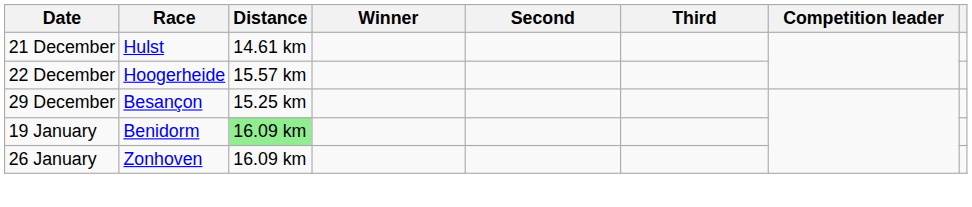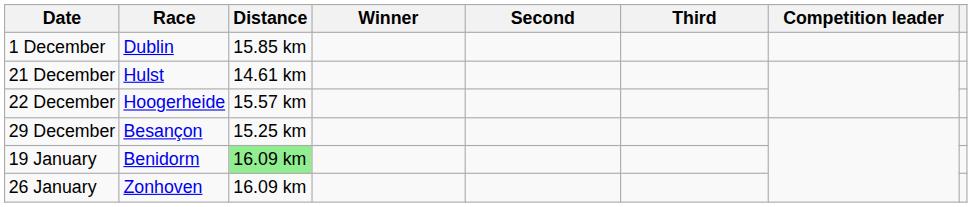 <table class="wikitable" style="white-space: nowrap;">
 <tr>
 <th>Date</th>
 <th>Race</th>
 <th>Distance</th>
 <th width="175">Winner</th>
 <th width="175">Second</th>
 <th width="175">Third</th>
 <th width="175">Competition leader</th>
 <th></th>
+</tr>
+<tr>
+<td>1 December</td>
+<td> <a href='#'>Dublin</a></td>
+<td>15.85 km</td>
+<td></td>
+<td></td>
+<td></td>
+<td></td>
+<td></td>
 </tr>
 <tr>
 <td>21 December</td>
 <td> <a href='#'>Hulst</a></td>
 <td>14.61 km</td>
 <td></td>
 <td></td>
 <td></td>
 <td rowspan=2></td>
 <td></td>
 </tr>
 <tr>
 <td>22 December</td>
 <td> <a href='#'>Hoogerheide</a></td>
 <td>15.57 km</td>
 <td></td>
 <td></td>
 <td></td>
 <td></td>
 </tr>
 <tr>
 <td>29 December</td>
 <td> <a href='#'>Besançon</a></td>
 <td>15.25 km</td>
 <td></td>
 <td></td>
 <td></td>
 <td rowspan="3"></td>
 <td></td>
 </tr>
 <tr>
 <td>19 January</td>
 <td> <a href='#'>Benidorm</a></td>
 <td style="background: lightgreen;">16.09 km</td>
 <td></td>
 <td></td>
 <td></td>
 <td></td>
 </tr>
 <tr>
 <td>26 January</td>
 <td> <a href='#'>Zonhoven</a></td>
 <td>16.09 km</td>
 <td></td>
 <td></td>
 <td></td>
 <td></td>
 </tr>
 </table>
